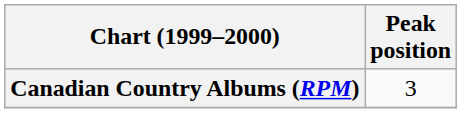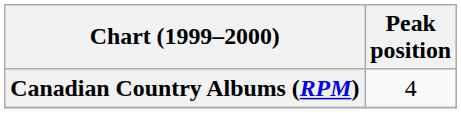 <table class="wikitable sortable plainrowheaders" style="text-align:center">
 <tr>
 <th scope="col">Chart (1999–2000)</th>
 <th scope="col">Peak<br>position</th>
 </tr>
 <tr>
 <th scope="row">Canadian Country Albums (<em><a href='#'>RPM</a></em>)</th>
-<td>3</td>
+<td>4</td>
 </tr>
 <tr>
 </tr>
 <tr>
 </tr>
 <tr>
 </tr>
 </table>
